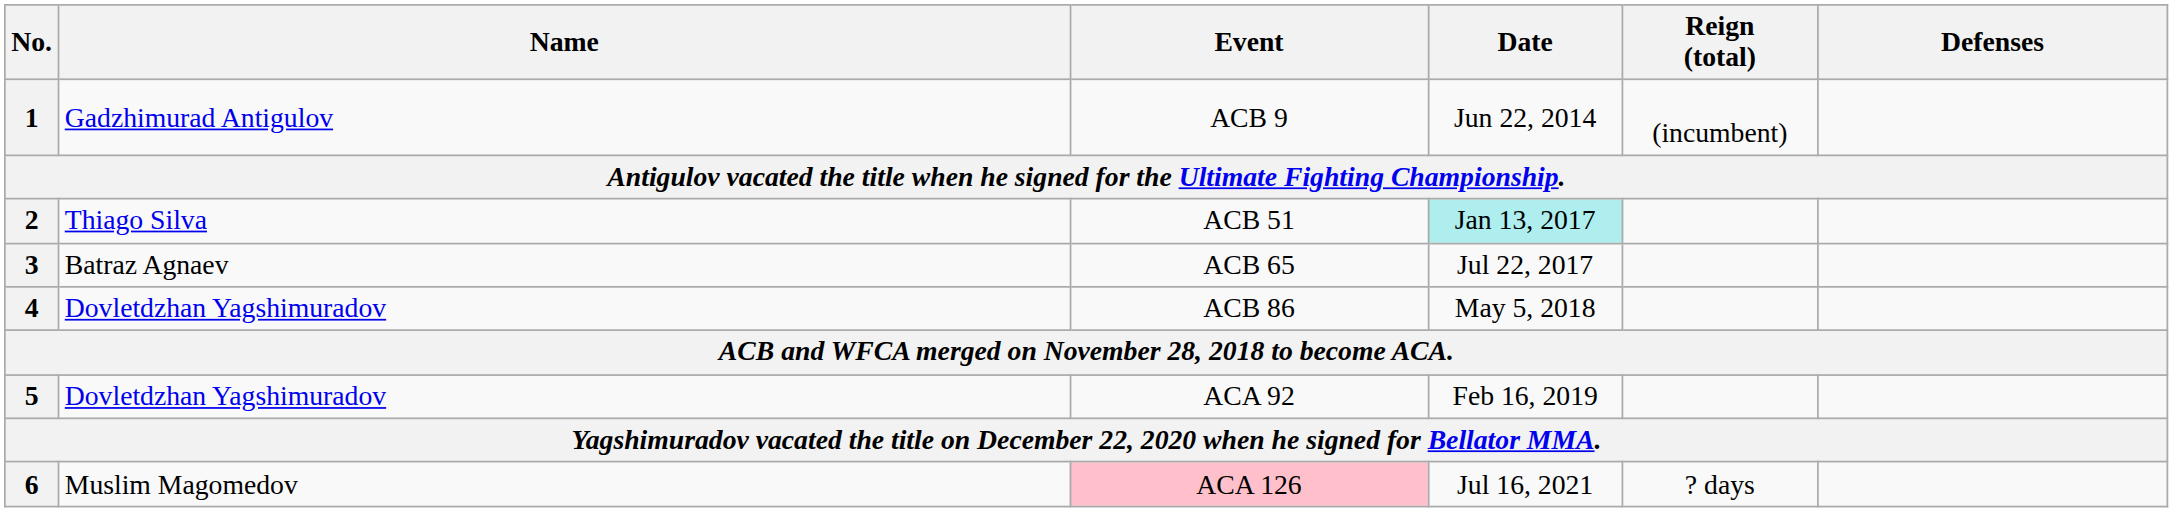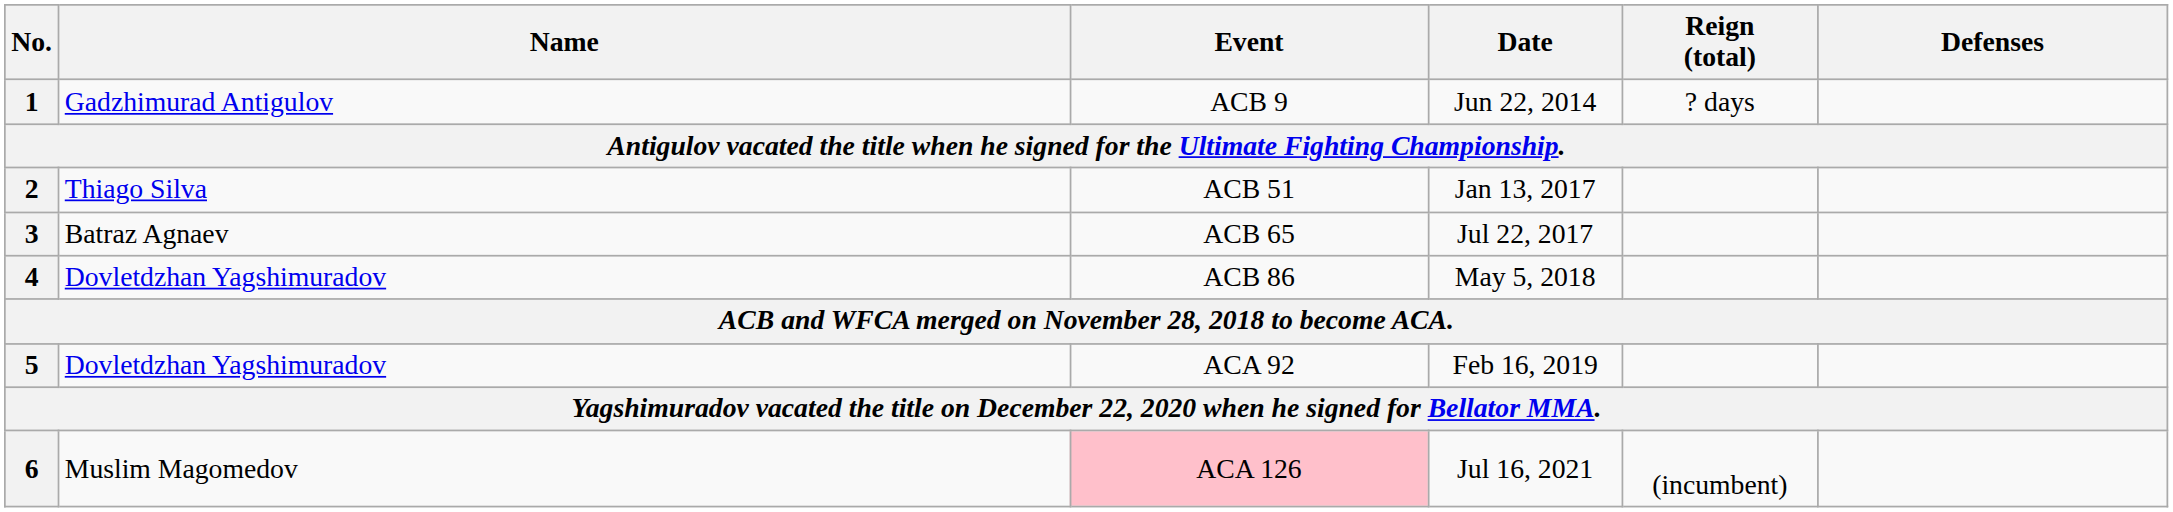 <table class="wikitable" style="width:99%;">
 <tr>
 <th style="width:2%;">No.</th>
 <th>Name</th>
 <th>Event</th>
 <th style="width:9%;">Date</th>
 <th style="width:9%;">Reign<br>(total)</th>
 <th>Defenses</th>
 </tr>
 <tr>
 <th>1</th>
 <td align=left> <a href='#'>Gadzhimurad Antigulov</a> <br></td>
 <td align=center>ACB 9<br></td>
 <td align=center>Jun 22, 2014</td>
-<td align=center><br>(incumbent)<br></td>
+<td align=center>? days</td>
 <td><br></td>
 </tr>
 <tr>
 <th style="text-align:center;" colspan="6"><em>Antigulov vacated the title when he signed for the <a href='#'>Ultimate Fighting Championship</a>.</em></th>
 </tr>
 <tr>
 <th>2</th>
 <td align=left> <a href='#'>Thiago Silva</a><br></td>
 <td align=center>ACB 51<br></td>
-<td align=center style="background: paleturquoise;">Jan 13, 2017</td>
+<td align=center>Jan 13, 2017</td>
 <td align=center></td>
 <td></td>
 </tr>
 <tr>
 <th>3</th>
 <td align=left> Batraz Agnaev</td>
 <td align=center>ACB 65<br></td>
 <td align=center>Jul 22, 2017</td>
 <td align=center></td>
 <td></td>
 </tr>
 <tr>
 <th>4</th>
 <td align=left> <a href='#'>Dovletdzhan Yagshimuradov</a></td>
 <td align=center>ACB 86<br></td>
 <td align=center>May 5, 2018</td>
 <td align=center></td>
 <td></td>
 </tr>
 <tr>
 <th style="text-align:center;" colspan="6"><em>ACB and WFCA merged on November 28, 2018 to become ACA.</em></th>
 </tr>
 <tr>
 <th>5</th>
 <td align=left> <a href='#'>Dovletdzhan Yagshimuradov</a> <br></td>
 <td align=center>ACA 92<br></td>
 <td align=center>Feb 16, 2019</td>
 <td align=center></td>
 <td><br></td>
 </tr>
 <tr>
 <th style="text-align:center;" colspan="6"><em>Yagshimuradov vacated the title on December 22, 2020 when he signed for <a href='#'>Bellator MMA</a>.</em></th>
 </tr>
 <tr>
 <th>6</th>
 <td align=left> Muslim Magomedov<br></td>
 <td align=center style="background: pink;">ACA 126<br></td>
 <td align=center>Jul 16, 2021</td>
-<td align=center>? days</td>
+<td align=center><br>(incumbent)<br></td>
 <td></td>
 </tr>
 </table>
